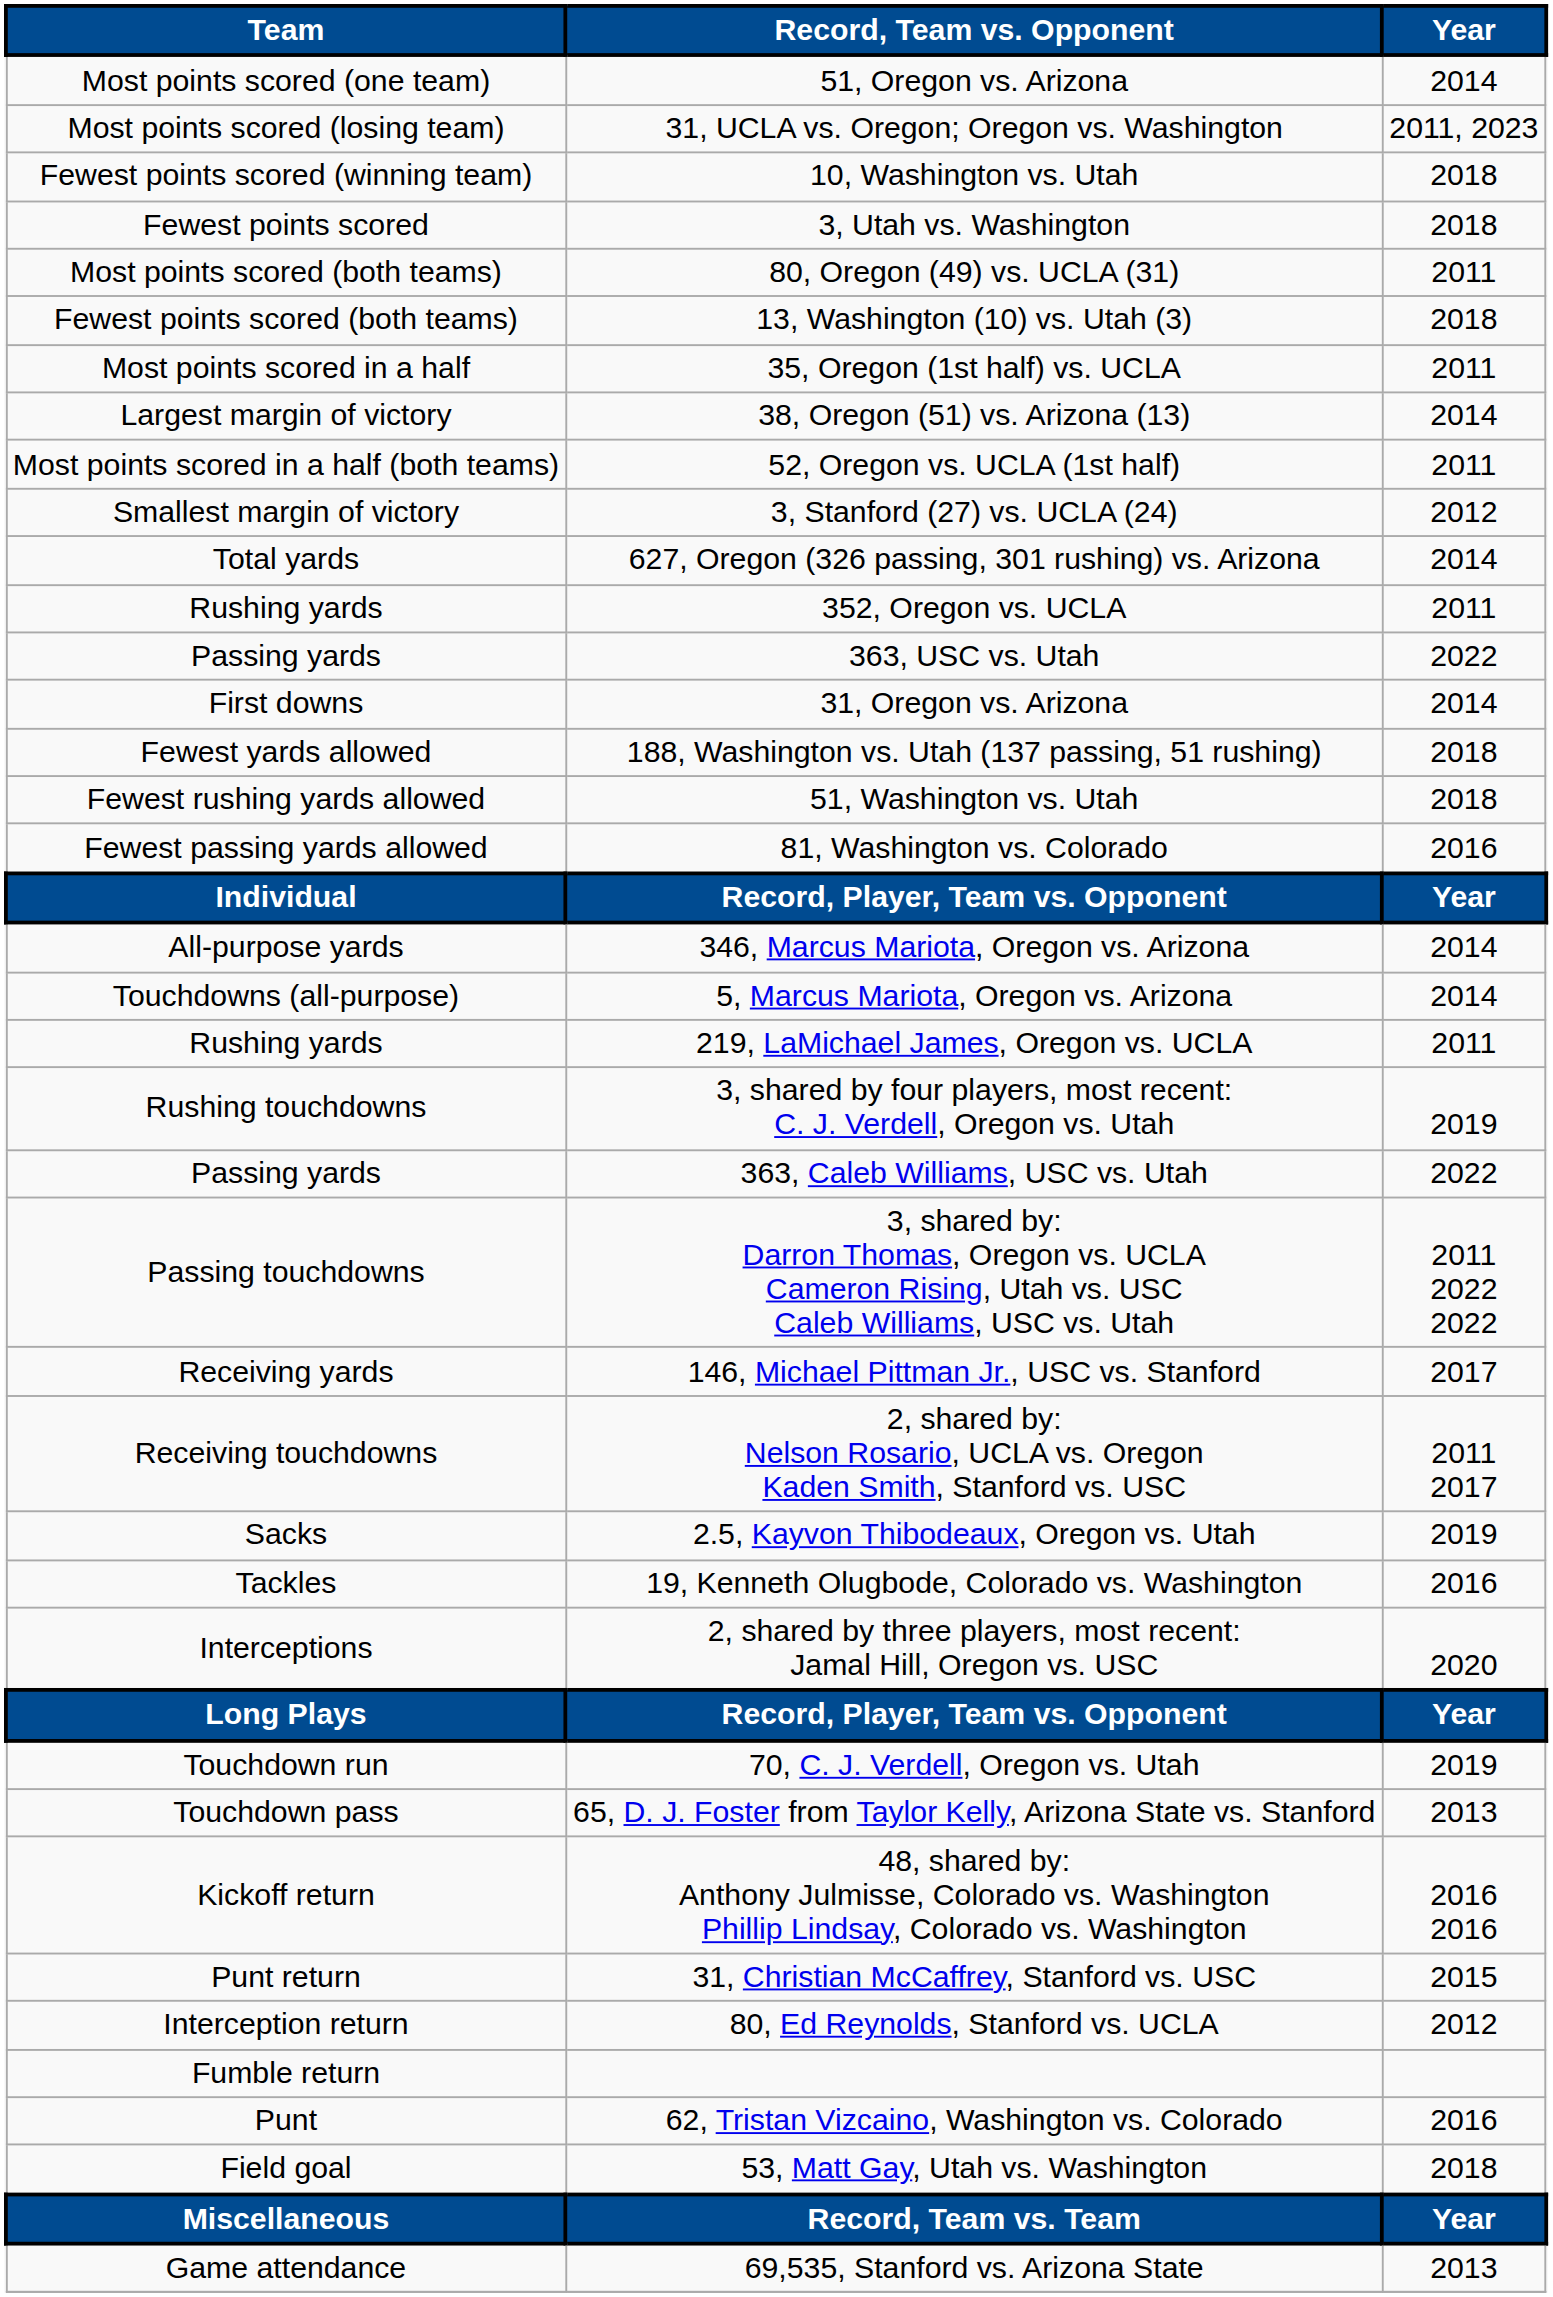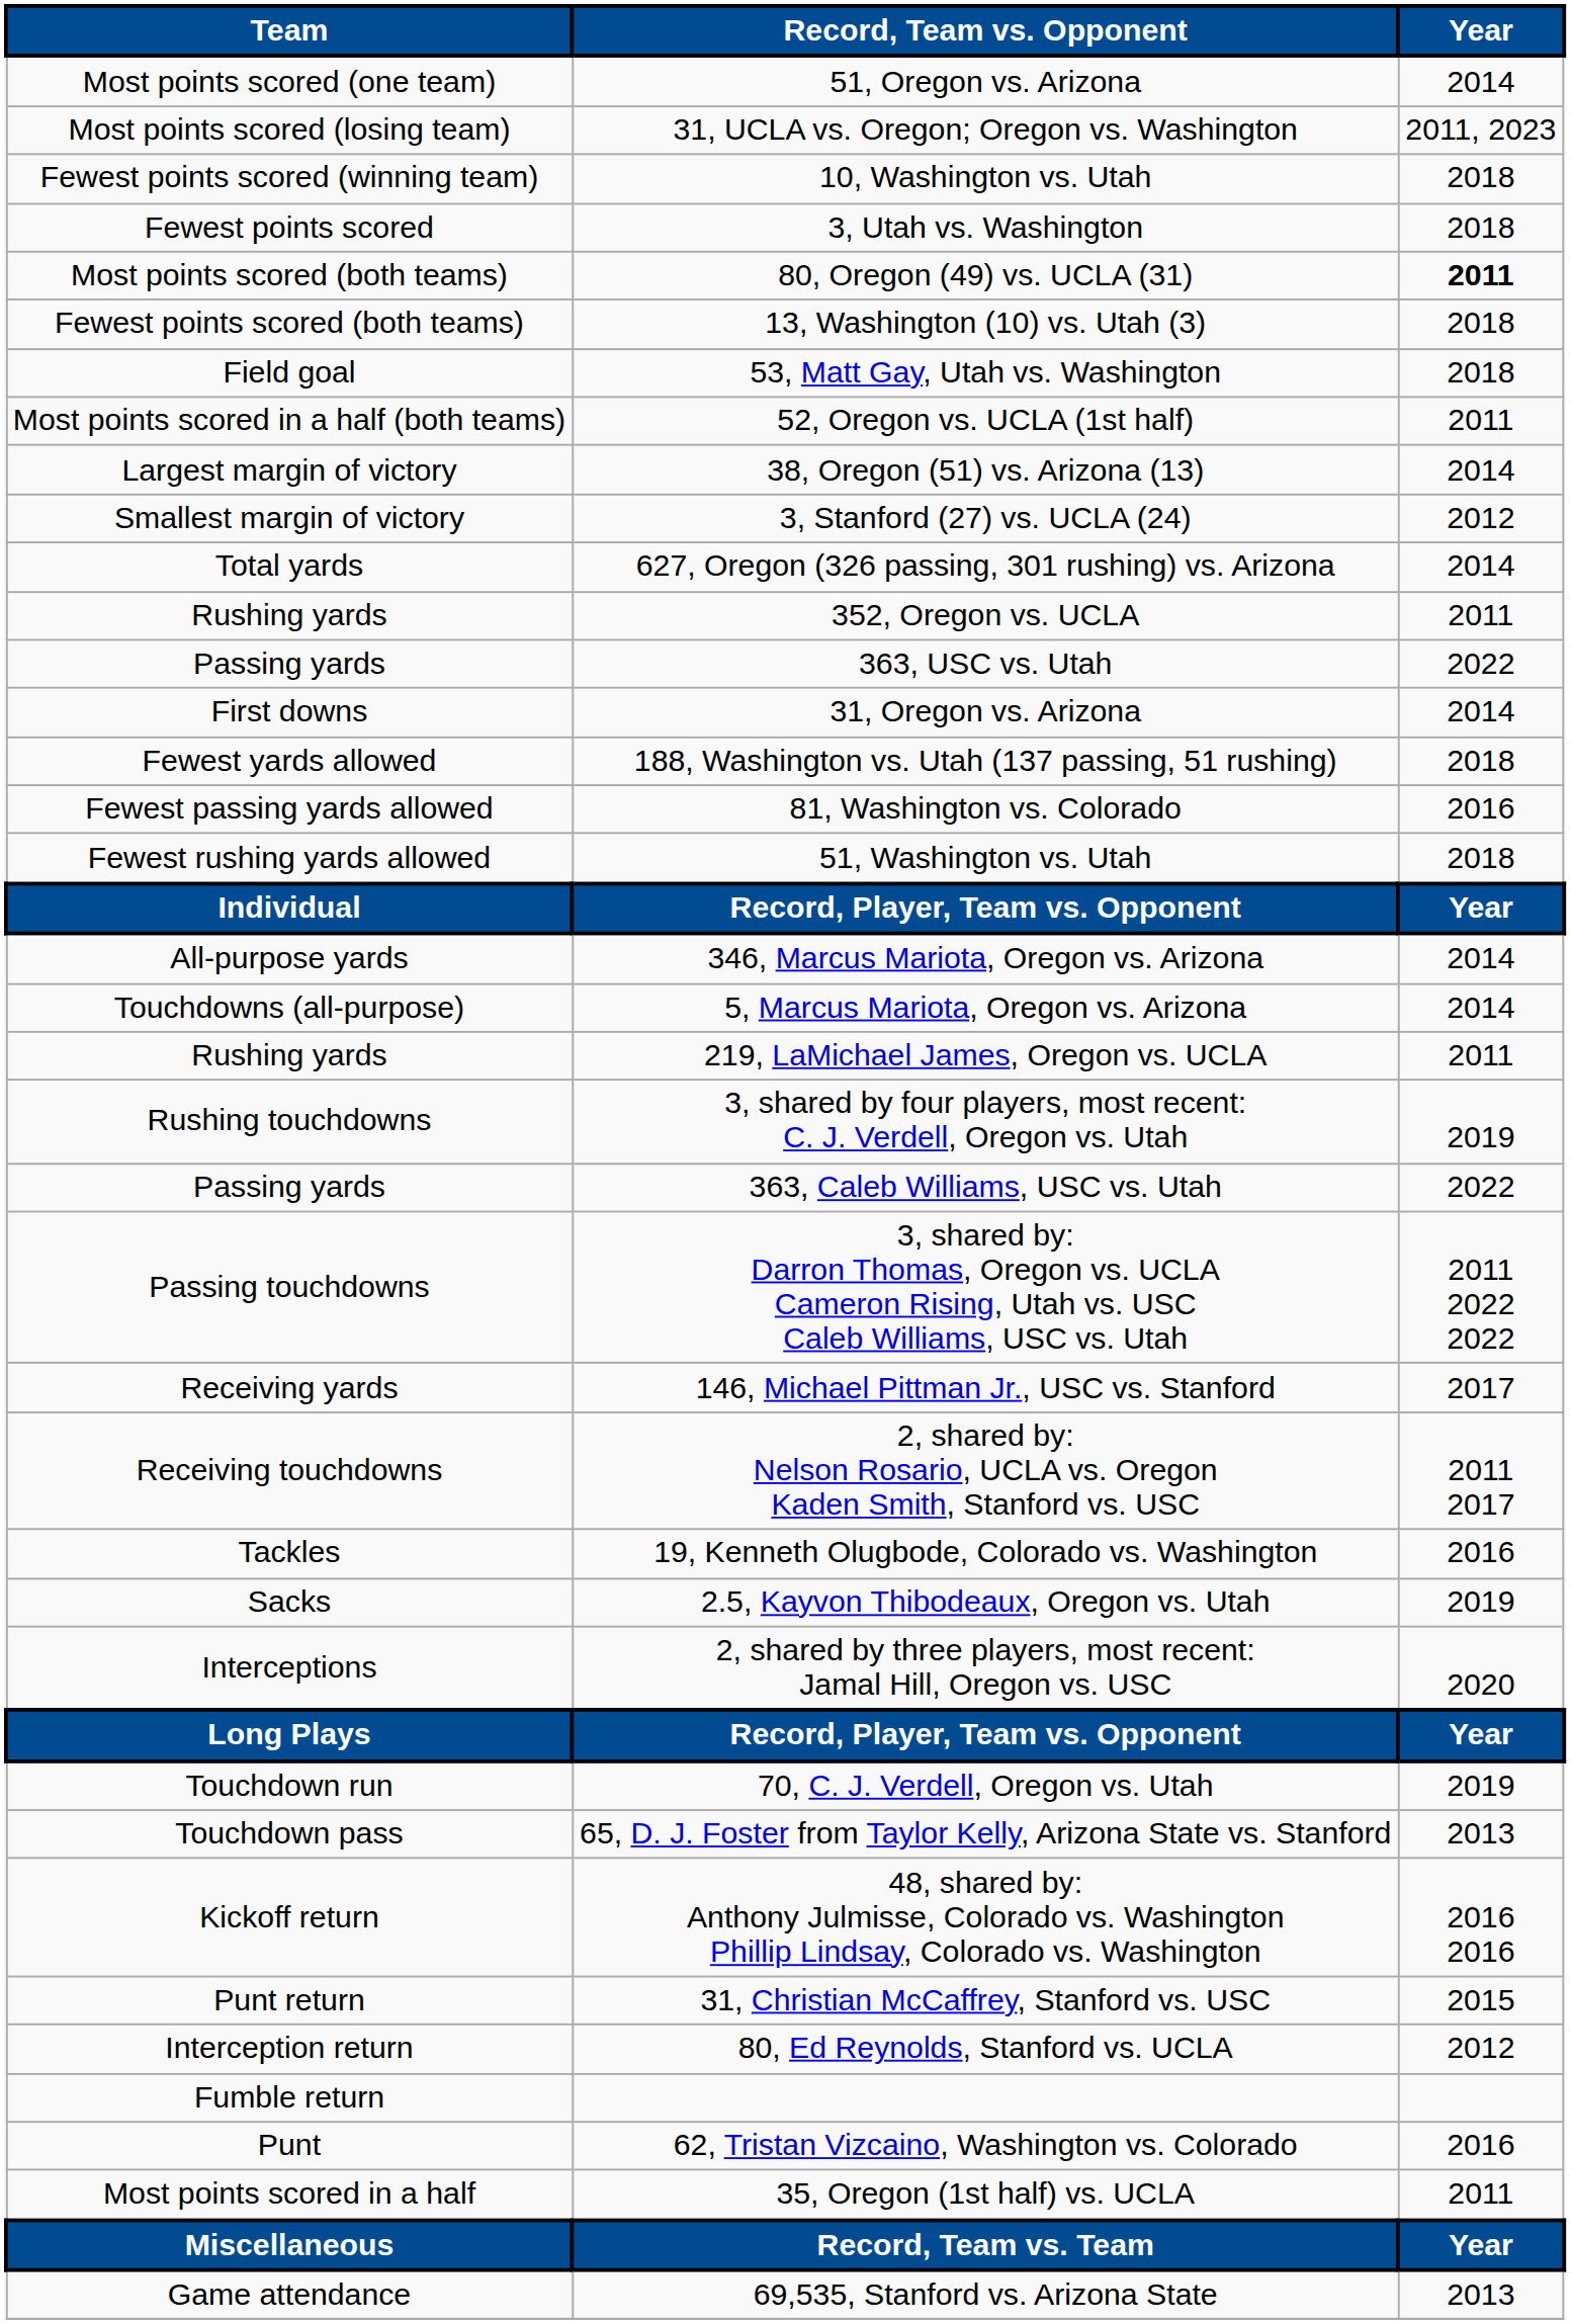 <table class="wikitable" style="text-align:center">
 <tr>
 <th style="background:#004b91; color:#FFFFFF; border:2px solid #000000;">Team</th>
 <th style="background:#004b91; color:#FFFFFF; border:2px solid #000000;">Record, Team vs. Opponent</th>
 <th style="background:#004b91; color:#FFFFFF; border:2px solid #000000;">Year</th>
 </tr>
 <tr>
 <td>Most points scored (one team)</td>
 <td>51, Oregon vs. Arizona</td>
 <td>2014</td>
 </tr>
 <tr>
 <td>Most points scored (losing team)</td>
 <td>31, UCLA vs. Oregon; Oregon vs. Washington</td>
 <td>2011, 2023</td>
 </tr>
 <tr>
 <td>Fewest points scored (winning team)</td>
 <td>10, Washington vs. Utah</td>
 <td>2018</td>
 </tr>
 <tr>
 <td>Fewest points scored</td>
 <td>3, Utah vs. Washington</td>
 <td>2018</td>
 </tr>
 <tr>
 <td>Most points scored (both teams)</td>
 <td>80, Oregon (49) vs. UCLA (31)</td>
-<td>2011</td>
+<td><strong>2011</strong></td>
 </tr>
 <tr>
 <td>Fewest points scored (both teams)</td>
 <td>13, Washington (10) vs. Utah (3)</td>
 <td>2018</td>
 </tr>
 <tr>
-<td>Most points scored in a half</td>
-<td>35, Oregon (1st half) vs. UCLA</td>
+<td>Field goal</td>
+<td>53, <a href='#'>Matt Gay</a>, Utah vs. Washington</td>
+<td>2018</td>
+</tr>
+<tr>
+<td>Most points scored in a half (both teams)</td>
+<td>52, Oregon vs. UCLA (1st half)</td>
 <td>2011</td>
 </tr>
 <tr>
 <td>Largest margin of victory</td>
 <td>38, Oregon (51) vs. Arizona (13)</td>
 <td>2014</td>
-</tr>
-<tr>
-<td>Most points scored in a half (both teams)</td>
-<td>52, Oregon vs. UCLA (1st half)</td>
-<td>2011</td>
 </tr>
 <tr>
 <td>Smallest margin of victory</td>
 <td>3, Stanford (27) vs. UCLA (24)</td>
 <td>2012</td>
 </tr>
 <tr>
 <td>Total yards</td>
 <td>627, Oregon (326 passing, 301 rushing) vs. Arizona</td>
 <td>2014</td>
 </tr>
 <tr>
 <td>Rushing yards</td>
 <td>352, Oregon vs. UCLA</td>
 <td>2011</td>
 </tr>
 <tr>
 <td>Passing yards</td>
 <td>363, USC vs. Utah</td>
 <td>2022</td>
 </tr>
 <tr>
 <td>First downs</td>
 <td>31, Oregon vs. Arizona</td>
 <td>2014</td>
 </tr>
 <tr>
 <td>Fewest yards allowed</td>
 <td>188, Washington vs. Utah (137 passing, 51 rushing)</td>
 <td>2018</td>
 </tr>
 <tr>
+<td>Fewest passing yards allowed</td>
+<td>81, Washington vs. Colorado</td>
+<td>2016</td>
+</tr>
+<tr>
 <td>Fewest rushing yards allowed</td>
 <td>51, Washington vs. Utah</td>
 <td>2018</td>
-</tr>
-<tr>
-<td>Fewest passing yards allowed</td>
-<td>81, Washington vs. Colorado</td>
-<td>2016</td>
 </tr>
 <tr>
 <th style="background:#004b91; color:#FFFFFF; border:2px solid #000000;">Individual</th>
 <th style="background:#004b91; color:#FFFFFF; border:2px solid #000000;">Record, Player, Team vs. Opponent</th>
 <th style="background:#004b91; color:#FFFFFF; border:2px solid #000000;">Year</th>
 </tr>
 <tr>
 <td>All-purpose yards</td>
 <td>346, <a href='#'>Marcus Mariota</a>, Oregon vs. Arizona</td>
 <td>2014</td>
 </tr>
 <tr>
 <td>Touchdowns (all-purpose)</td>
 <td>5, <a href='#'>Marcus Mariota</a>, Oregon vs. Arizona</td>
 <td>2014</td>
 </tr>
 <tr>
 <td>Rushing yards</td>
 <td>219, <a href='#'>LaMichael James</a>, Oregon vs. UCLA</td>
 <td>2011</td>
 </tr>
 <tr>
 <td>Rushing touchdowns</td>
 <td>3, shared by four players, most recent:<br><a href='#'>C. J. Verdell</a>, Oregon vs. Utah</td>
 <td> <br>2019</td>
 </tr>
 <tr>
 <td>Passing yards</td>
 <td>363, <a href='#'>Caleb Williams</a>, USC vs. Utah</td>
 <td>2022</td>
 </tr>
 <tr>
 <td>Passing touchdowns</td>
 <td>3, shared by:<br><a href='#'>Darron Thomas</a>, Oregon vs. UCLA<br><a href='#'>Cameron Rising</a>, Utah vs. USC<br><a href='#'>Caleb Williams</a>, USC vs. Utah</td>
 <td> <br>2011<br> 2022<br> 2022</td>
 </tr>
 <tr>
 <td>Receiving yards</td>
 <td>146, <a href='#'>Michael Pittman Jr.</a>, USC vs. Stanford</td>
 <td>2017</td>
 </tr>
 <tr>
 <td>Receiving touchdowns</td>
 <td>2, shared by:<br><a href='#'>Nelson Rosario</a>, UCLA vs. Oregon<br><a href='#'>Kaden Smith</a>, Stanford vs. USC</td>
 <td> <br>2011<br>2017</td>
 </tr>
 <tr>
+<td>Tackles</td>
+<td>19, Kenneth Olugbode, Colorado vs. Washington</td>
+<td>2016</td>
+</tr>
+<tr>
 <td>Sacks</td>
 <td>2.5, <a href='#'>Kayvon Thibodeaux</a>, Oregon vs. Utah</td>
 <td>2019</td>
-</tr>
-<tr>
-<td>Tackles</td>
-<td>19, Kenneth Olugbode, Colorado vs. Washington</td>
-<td>2016</td>
 </tr>
 <tr>
 <td>Interceptions</td>
 <td>2, shared by three players, most recent:<br>Jamal Hill, Oregon vs. USC</td>
 <td> <br>2020</td>
 </tr>
 <tr>
 <th style="background:#004b91; color:#FFFFFF; border:2px solid #000000;">Long Plays</th>
 <th style="background:#004b91; color:#FFFFFF; border:2px solid #000000;">Record, Player, Team vs. Opponent</th>
 <th style="background:#004b91; color:#FFFFFF; border:2px solid #000000;">Year</th>
 </tr>
 <tr>
 <td>Touchdown run</td>
 <td>70, <a href='#'>C. J. Verdell</a>, Oregon vs. Utah</td>
 <td>2019</td>
 </tr>
 <tr>
 <td>Touchdown pass</td>
 <td>65, <a href='#'>D. J. Foster</a> from <a href='#'>Taylor Kelly</a>, Arizona State vs. Stanford</td>
 <td>2013</td>
 </tr>
 <tr>
 <td>Kickoff return</td>
 <td>48, shared by:<br>Anthony Julmisse, Colorado vs. Washington<br><a href='#'>Phillip Lindsay</a>, Colorado vs. Washington</td>
 <td> <br>2016<br>2016</td>
 </tr>
 <tr>
 <td>Punt return</td>
 <td>31, <a href='#'>Christian McCaffrey</a>, Stanford vs. USC</td>
 <td>2015</td>
 </tr>
 <tr>
 <td>Interception return</td>
 <td>80, <a href='#'>Ed Reynolds</a>, Stanford vs. UCLA</td>
 <td>2012</td>
 </tr>
 <tr>
 <td>Fumble return</td>
 <td></td>
 <td></td>
 </tr>
 <tr>
 <td>Punt</td>
 <td>62, <a href='#'>Tristan Vizcaino</a>, Washington vs. Colorado</td>
 <td>2016</td>
 </tr>
 <tr>
-<td>Field goal</td>
-<td>53, <a href='#'>Matt Gay</a>, Utah vs. Washington</td>
-<td>2018</td>
+<td>Most points scored in a half</td>
+<td>35, Oregon (1st half) vs. UCLA</td>
+<td>2011</td>
 </tr>
 <tr>
 <th style="background:#004b91; color:#FFFFFF; border:2px solid #000000;">Miscellaneous</th>
 <th style="background:#004b91; color:#FFFFFF; border:2px solid #000000;">Record, Team vs. Team</th>
 <th style="background:#004b91; color:#FFFFFF; border:2px solid #000000;">Year</th>
 </tr>
 <tr>
 <td>Game attendance</td>
 <td>69,535, Stanford vs. Arizona State</td>
 <td>2013</td>
 </tr>
 <tr>
 </tr>
 </table>
